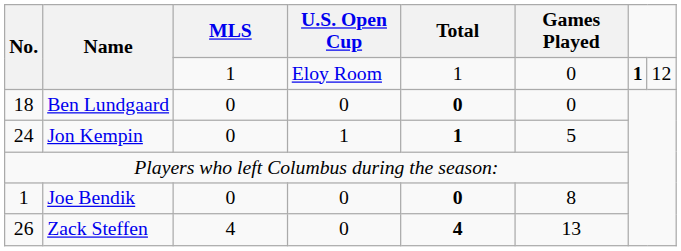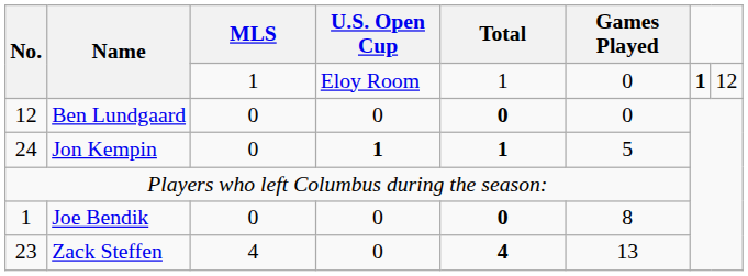 <table class="wikitable sortable" style="text-align: center;">
 <tr>
 <th rowspan=2>No.</th>
 <th rowspan=2>Name</th>
 <th style="width:85px;"><a href='#'>MLS</a></th>
 <th style="width:85px;"><a href='#'>U.S. Open Cup</a></th>
 <th style="width:85px;"><strong>Total</strong></th>
 <th style="width:85px;"><strong>Games Played</strong></th>
 </tr>
 <tr>
 <td>1</td>
 <td align=left> <a href='#'>Eloy Room</a></td>
 <td>1</td>
 <td>0</td>
 <td><strong>1</strong></td>
 <td>12</td>
 </tr>
 <tr>
-<td>18</td>
+<td>12</td>
 <td align=left> <a href='#'>Ben Lundgaard</a></td>
 <td>0</td>
 <td>0</td>
 <td><strong>0</strong></td>
 <td>0</td>
 </tr>
 <tr>
 <td>24</td>
 <td align=left> <a href='#'>Jon Kempin</a></td>
 <td>0</td>
-<td>1</td>
+<td><strong>1</strong></td>
 <td><strong>1</strong></td>
 <td>5</td>
 </tr>
 <tr>
 <td colspan=6><em>Players who left Columbus during the season:</em></td>
 </tr>
 <tr>
 <td>1</td>
 <td align=left> <a href='#'>Joe Bendik</a></td>
 <td>0</td>
 <td>0</td>
 <td><strong>0</strong></td>
 <td>8</td>
 </tr>
 <tr>
-<td>26</td>
+<td>23</td>
 <td align=left> <a href='#'>Zack Steffen</a></td>
 <td>4</td>
 <td>0</td>
 <td><strong>4</strong></td>
 <td>13</td>
 </tr>
 </table>
